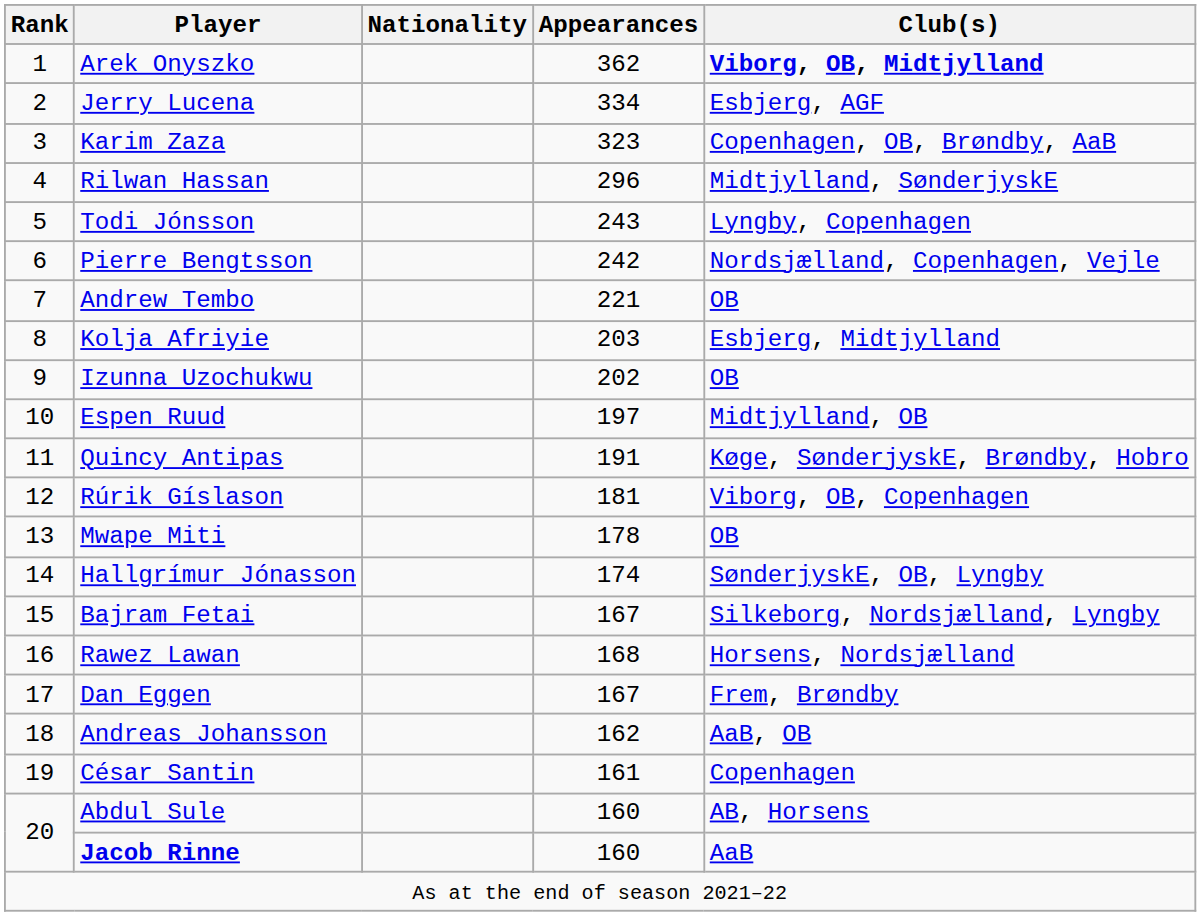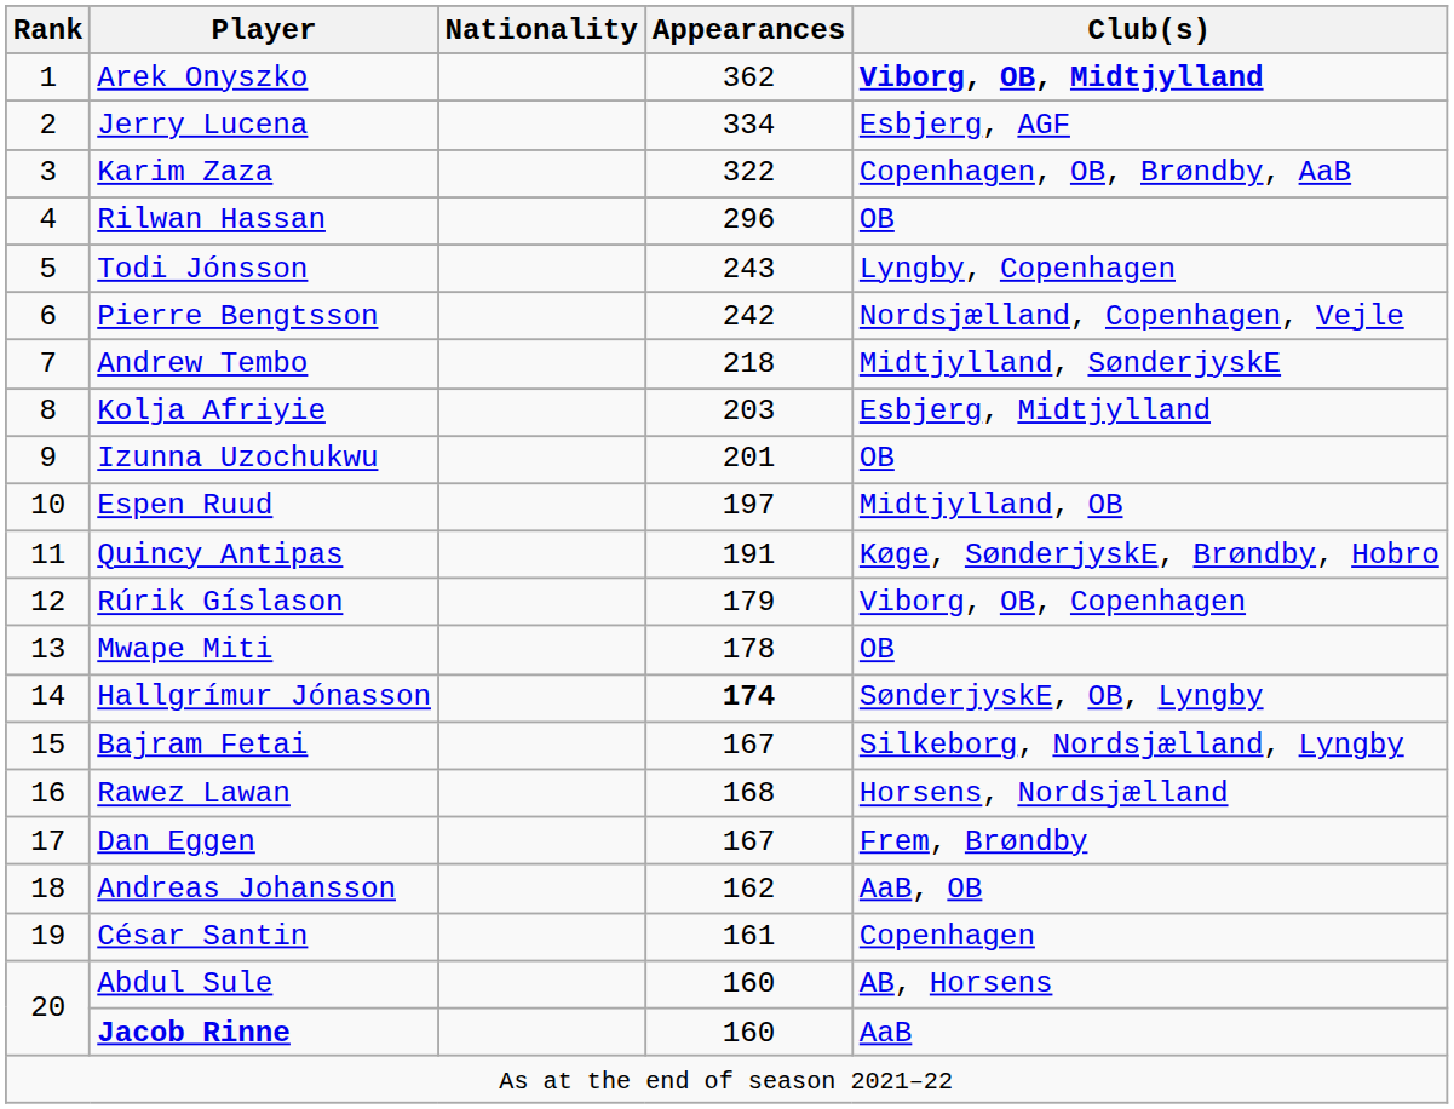 <table class="wikitable" style="text-align:center;">
 <tr>
 <th>Rank</th>
 <th>Player</th>
 <th>Nationality</th>
 <th>Appearances</th>
 <th>Club(s)</th>
 </tr>
 <tr>
 <td>1</td>
 <td style="text-align:left;"><a href='#'>Arek Onyszko</a></td>
 <td></td>
 <td>362</td>
 <td style="text-align:left;"><strong><a href='#'>Viborg</a>, <a href='#'>OB</a>, <a href='#'>Midtjylland</a></strong></td>
 </tr>
 <tr>
 <td>2</td>
 <td style="text-align:left;"><a href='#'>Jerry Lucena</a></td>
 <td></td>
 <td>334</td>
 <td style="text-align:left;"><a href='#'>Esbjerg</a>, <a href='#'>AGF</a></td>
 </tr>
 <tr>
 <td>3</td>
 <td style="text-align:left;"><a href='#'>Karim Zaza</a></td>
 <td></td>
-<td>323</td>
+<td>322</td>
 <td style="text-align:left;"><a href='#'>Copenhagen</a>, <a href='#'>OB</a>, <a href='#'>Brøndby</a>, <a href='#'>AaB</a></td>
 </tr>
 <tr>
 <td>4</td>
 <td style="text-align:left;"><a href='#'>Rilwan Hassan</a></td>
 <td></td>
 <td>296</td>
-<td style="text-align:left;"><a href='#'>Midtjylland</a>, <a href='#'>SønderjyskE</a></td>
+<td style="text-align:left;"><a href='#'>OB</a></td>
 </tr>
 <tr>
 <td>5</td>
 <td style="text-align:left;"><a href='#'>Todi Jónsson</a></td>
 <td></td>
 <td>243</td>
 <td style="text-align:left;"><a href='#'>Lyngby</a>, <a href='#'>Copenhagen</a></td>
 </tr>
 <tr>
 <td>6</td>
 <td style="text-align:left;"><a href='#'>Pierre Bengtsson</a></td>
 <td></td>
 <td>242</td>
 <td style="text-align:left;"><a href='#'>Nordsjælland</a>, <a href='#'>Copenhagen</a>, <a href='#'>Vejle</a></td>
 </tr>
 <tr>
 <td>7</td>
 <td style="text-align:left;"><a href='#'>Andrew Tembo</a></td>
 <td></td>
-<td>221</td>
-<td style="text-align:left;"><a href='#'>OB</a></td>
+<td>218</td>
+<td style="text-align:left;"><a href='#'>Midtjylland</a>, <a href='#'>SønderjyskE</a></td>
 </tr>
 <tr>
 <td>8</td>
 <td style="text-align:left;"><a href='#'>Kolja Afriyie</a></td>
 <td></td>
 <td>203</td>
 <td style="text-align:left;"><a href='#'>Esbjerg</a>, <a href='#'>Midtjylland</a></td>
 </tr>
 <tr>
 <td>9</td>
 <td style="text-align:left;"><a href='#'>Izunna Uzochukwu</a></td>
 <td></td>
-<td>202</td>
+<td>201</td>
 <td style="text-align:left;"><a href='#'>OB</a></td>
 </tr>
 <tr>
 <td>10</td>
 <td style="text-align:left;"><a href='#'>Espen Ruud</a></td>
 <td></td>
 <td>197</td>
 <td style="text-align:left;"><a href='#'>Midtjylland</a>, <a href='#'>OB</a></td>
 </tr>
 <tr>
 <td>11</td>
 <td style="text-align:left;"><a href='#'>Quincy Antipas</a></td>
 <td></td>
 <td>191</td>
 <td style="text-align:left;"><a href='#'>Køge</a>, <a href='#'>SønderjyskE</a>, <a href='#'>Brøndby</a>, <a href='#'>Hobro</a></td>
 </tr>
 <tr>
 <td>12</td>
 <td style="text-align:left;"><a href='#'>Rúrik Gíslason</a></td>
 <td></td>
-<td>181</td>
+<td>179</td>
 <td style="text-align:left;"><a href='#'>Viborg</a>, <a href='#'>OB</a>, <a href='#'>Copenhagen</a></td>
 </tr>
 <tr>
 <td>13</td>
 <td style="text-align:left;"><a href='#'>Mwape Miti</a></td>
 <td></td>
 <td>178</td>
 <td style="text-align:left;"><a href='#'>OB</a></td>
 </tr>
 <tr>
 <td>14</td>
 <td style="text-align:left;"><a href='#'>Hallgrímur Jónasson</a></td>
 <td></td>
-<td>174</td>
+<td><strong>174</strong></td>
 <td style="text-align:left;"><a href='#'>SønderjyskE</a>, <a href='#'>OB</a>, <a href='#'>Lyngby</a></td>
 </tr>
 <tr>
 <td>15</td>
 <td style="text-align:left;"><a href='#'>Bajram Fetai</a></td>
 <td></td>
 <td>167</td>
 <td style="text-align:left;"><a href='#'>Silkeborg</a>, <a href='#'>Nordsjælland</a>, <a href='#'>Lyngby</a></td>
 </tr>
 <tr>
 <td>16</td>
 <td style="text-align:left;"><a href='#'>Rawez Lawan</a></td>
 <td></td>
 <td>168</td>
 <td style="text-align:left;"><a href='#'>Horsens</a>, <a href='#'>Nordsjælland</a></td>
 </tr>
 <tr>
 <td>17</td>
 <td style="text-align:left;"><a href='#'>Dan Eggen</a></td>
 <td></td>
 <td>167</td>
 <td style="text-align:left;"><a href='#'>Frem</a>, <a href='#'>Brøndby</a></td>
 </tr>
 <tr>
 <td>18</td>
 <td style="text-align:left;"><a href='#'>Andreas Johansson</a></td>
 <td></td>
 <td>162</td>
 <td style="text-align:left;"><a href='#'>AaB</a>, <a href='#'>OB</a></td>
 </tr>
 <tr>
 <td>19</td>
 <td style="text-align:left;"><a href='#'>César Santin</a></td>
 <td></td>
 <td>161</td>
 <td style="text-align:left;"><a href='#'>Copenhagen</a></td>
 </tr>
 <tr>
 <td rowspan=2>20</td>
 <td style="text-align:left;"><a href='#'>Abdul Sule</a></td>
 <td></td>
 <td>160</td>
 <td style="text-align:left;"><a href='#'>AB</a>, <a href='#'>Horsens</a></td>
 </tr>
 <tr>
 <td style="text-align:left;"><strong><a href='#'>Jacob Rinne</a></strong></td>
 <td></td>
 <td>160</td>
 <td style="text-align:left;"><a href='#'>AaB</a></td>
 </tr>
 <tr>
 <td colspan="5"><small>As at the end of season 2021–22</small></td>
 </tr>
 </table>
